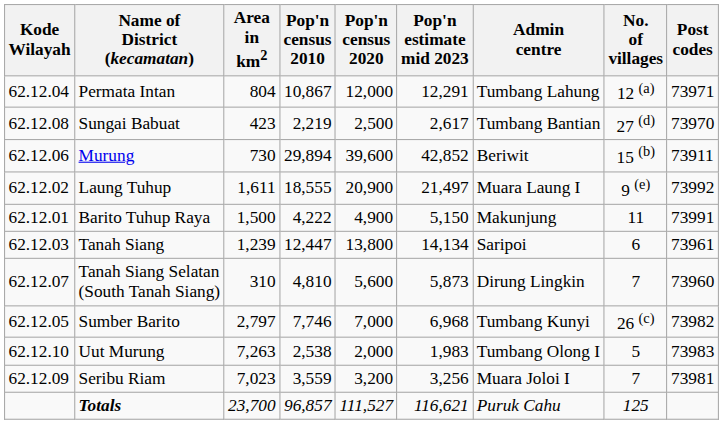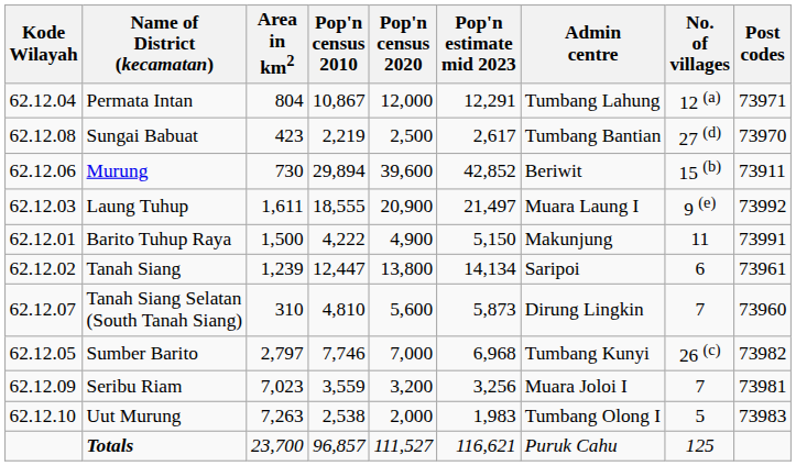 <table class="sortable wikitable">
 <tr>
 <th>Kode <br>Wilayah</th>
 <th>Name of<br>District<br>(<em>kecamatan</em>)</th>
 <th>Area <br> in<br> km<sup>2</sup></th>
 <th>Pop'n<br>census<br>2010</th>
 <th>Pop'n<br>census<br>2020</th>
 <th>Pop'n<br>estimate<br>mid 2023</th>
 <th>Admin<br>centre</th>
 <th>No.<br> of<br>villages</th>
 <th>Post<br>codes</th>
 </tr>
 <tr>
 <td>62.12.04</td>
 <td>Permata Intan</td>
 <td align="right">804</td>
 <td align="right">10,867</td>
 <td align="right">12,000</td>
 <td align="right">12,291</td>
 <td>Tumbang Lahung</td>
 <td align="center">12 <sup>(a)</sup></td>
 <td>73971</td>
 </tr>
 <tr>
 <td>62.12.08</td>
 <td>Sungai Babuat</td>
 <td align="right">423</td>
 <td align="right">2,219</td>
 <td align="right">2,500</td>
 <td align="right">2,617</td>
 <td>Tumbang Bantian</td>
 <td align="center">27 <sup>(d)</sup></td>
 <td>73970</td>
 </tr>
 <tr>
 <td>62.12.06</td>
 <td><a href='#'>Murung</a></td>
 <td align="right">730</td>
 <td align="right">29,894</td>
 <td align="right">39,600</td>
 <td align="right">42,852</td>
 <td>Beriwit</td>
 <td align="center">15 <sup>(b)</sup></td>
 <td>73911</td>
 </tr>
 <tr>
-<td>62.12.02</td>
+<td>62.12.03</td>
 <td>Laung Tuhup</td>
 <td align="right">1,611</td>
 <td align="right">18,555</td>
 <td align="right">20,900</td>
 <td align="right">21,497</td>
 <td>Muara Laung I</td>
 <td align="center">9 <sup>(e)</sup></td>
 <td>73992</td>
 </tr>
 <tr>
 <td>62.12.01</td>
 <td>Barito Tuhup Raya</td>
 <td align="right">1,500</td>
 <td align="right">4,222</td>
 <td align="right">4,900</td>
 <td align="right">5,150</td>
 <td>Makunjung</td>
 <td align="center">11</td>
 <td>73991</td>
 </tr>
 <tr>
-<td>62.12.03</td>
+<td>62.12.02</td>
 <td>Tanah Siang</td>
 <td align="right">1,239</td>
 <td align="right">12,447</td>
 <td align="right">13,800</td>
 <td align="right">14,134</td>
 <td>Saripoi</td>
 <td align="center">6</td>
 <td>73961</td>
 </tr>
 <tr>
 <td>62.12.07</td>
 <td>Tanah Siang Selatan<br>(South Tanah Siang)</td>
 <td align="right">310</td>
 <td align="right">4,810</td>
 <td align="right">5,600</td>
 <td align="right">5,873</td>
 <td>Dirung Lingkin</td>
 <td align="center">7</td>
 <td>73960</td>
 </tr>
 <tr>
 <td>62.12.05</td>
 <td>Sumber Barito</td>
 <td align="right">2,797</td>
 <td align="right">7,746</td>
 <td align="right">7,000</td>
 <td align="right">6,968</td>
 <td>Tumbang Kunyi</td>
 <td align="center">26 <sup>(c)</sup></td>
 <td>73982</td>
 </tr>
 <tr>
+<td>62.12.09</td>
+<td>Seribu Riam</td>
+<td align="right">7,023</td>
+<td align="right">3,559</td>
+<td align="right">3,200</td>
+<td align="right">3,256</td>
+<td>Muara Joloi I</td>
+<td align="center">7</td>
+<td>73981</td>
+</tr>
+<tr>
 <td>62.12.10</td>
 <td>Uut Murung</td>
 <td align="right">7,263</td>
 <td align="right">2,538</td>
 <td align="right">2,000</td>
 <td align="right">1,983</td>
 <td>Tumbang Olong I</td>
 <td align="center">5</td>
 <td>73983</td>
-</tr>
-<tr>
-<td>62.12.09</td>
-<td>Seribu Riam</td>
-<td align="right">7,023</td>
-<td align="right">3,559</td>
-<td align="right">3,200</td>
-<td align="right">3,256</td>
-<td>Muara Joloi I</td>
-<td align="center">7</td>
-<td>73981</td>
 </tr>
 <tr>
 <td></td>
 <td><strong><em>Totals</em></strong></td>
 <td align="right"><em>23,700</em></td>
 <td align="right"><em>96,857</em></td>
 <td align="right"><em>111,527</em></td>
 <td align="right"><em>116,621</em></td>
 <td><em>Puruk Cahu</em></td>
 <td align="center"><em>125</em></td>
 <td></td>
 </tr>
 </table>
